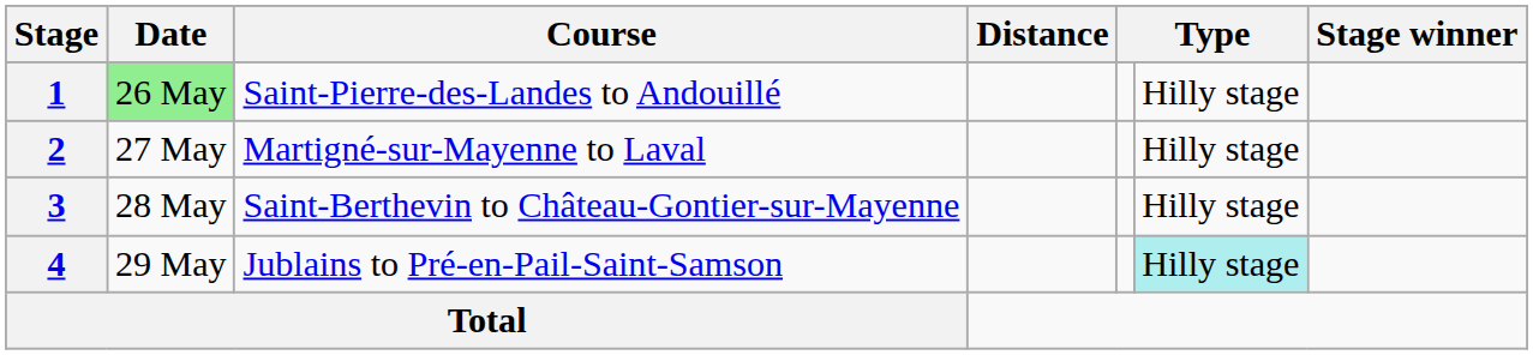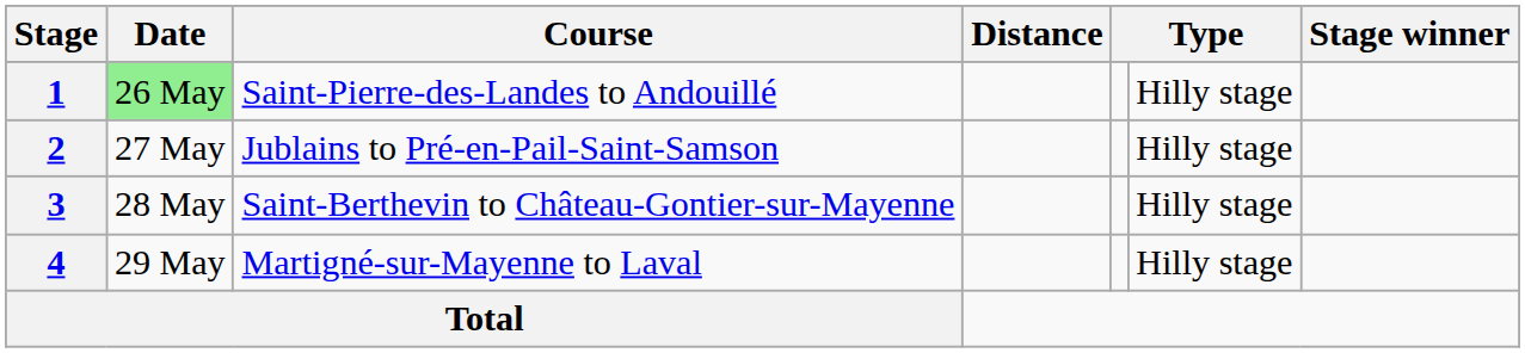 <table class="wikitable">
 <tr>
 <th scope="col">Stage</th>
 <th scope="col">Date</th>
 <th scope="col">Course</th>
 <th scope="col">Distance</th>
 <th scope="col" colspan="2">Type</th>
 <th scope="col">Stage winner</th>
 </tr>
 <tr>
 <th scope="row" style="text-align:center;"><a href='#'>1</a></th>
 <td style="background: lightgreen; text-align:center;">26 May</td>
 <td><a href='#'>Saint-Pierre-des-Landes</a> to <a href='#'>Andouillé</a></td>
 <td style="text-align:center;"></td>
 <td></td>
 <td>Hilly stage</td>
 <td></td>
 </tr>
 <tr>
 <th scope="row" style="text-align:center;"><a href='#'>2</a></th>
 <td style="text-align:center;">27 May</td>
-<td><a href='#'>Martigné-sur-Mayenne</a> to <a href='#'>Laval</a></td>
+<td><a href='#'>Jublains</a> to <a href='#'>Pré-en-Pail-Saint-Samson</a></td>
 <td style="text-align:center;"></td>
 <td></td>
 <td>Hilly stage</td>
 <td></td>
 </tr>
 <tr>
 <th scope="row" style="text-align:center;"><a href='#'>3</a></th>
 <td style="text-align:center;">28 May</td>
 <td><a href='#'>Saint-Berthevin</a> to <a href='#'>Château-Gontier-sur-Mayenne</a></td>
 <td style="text-align:center;"></td>
 <td></td>
 <td>Hilly stage</td>
 <td></td>
 </tr>
 <tr>
 <th scope="row" style="text-align:center;"><a href='#'>4</a></th>
 <td style="text-align:center;">29 May</td>
-<td><a href='#'>Jublains</a> to <a href='#'>Pré-en-Pail-Saint-Samson</a></td>
+<td><a href='#'>Martigné-sur-Mayenne</a> to <a href='#'>Laval</a></td>
 <td style="text-align:center;"></td>
 <td></td>
-<td style="background: paleturquoise;">Hilly stage</td>
+<td>Hilly stage</td>
 <td></td>
 </tr>
 <tr>
 <th colspan="3">Total</th>
 <td colspan="4" style="text-align:center;"></td>
 </tr>
 </table>
